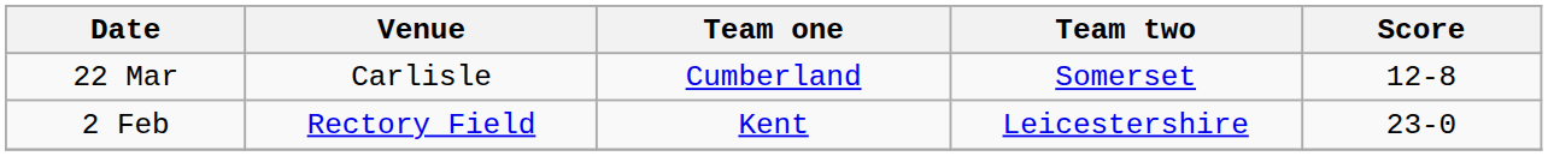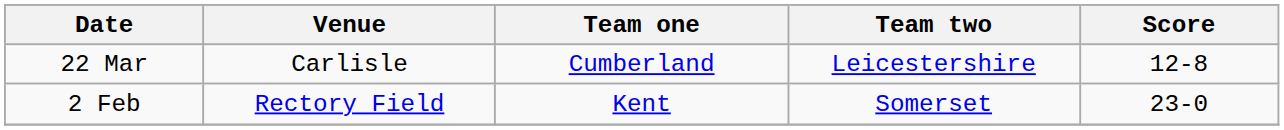 <table class="wikitable" style="text-align: center">
 <tr>
 <th width=100>Date</th>
 <th width=150>Venue</th>
 <th width=150>Team one</th>
 <th width=150>Team two</th>
 <th width=100>Score</th>
 </tr>
 <tr>
 <td>22 Mar</td>
 <td>Carlisle</td>
 <td><a href='#'>Cumberland</a></td>
-<td><a href='#'>Somerset</a></td>
+<td><a href='#'>Leicestershire</a></td>
 <td>12-8</td>
 </tr>
 <tr>
 <td>2 Feb</td>
 <td><a href='#'>Rectory Field</a></td>
 <td><a href='#'>Kent</a></td>
-<td><a href='#'>Leicestershire</a></td>
+<td><a href='#'>Somerset</a></td>
 <td>23-0</td>
 </tr>
 <tr>
 </tr>
 </table>
